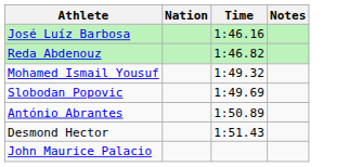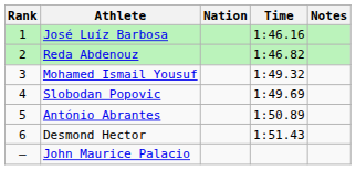 <table class="wikitable sortable" style="text-align:center">
 <tr>
+<th>Rank</th>
 <th>Athlete</th>
 <th>Nation</th>
 <th>Time</th>
 <th>Notes</th>
 </tr>
 <tr style="background:#bbf3bb;">
+<td>1</td>
 <td align=left><a href='#'>José Luíz Barbosa</a></td>
 <td align=left></td>
 <td>1:46.16</td>
 <td></td>
 </tr>
 <tr style="background:#bbf3bb;">
+<td>2</td>
 <td align=left><a href='#'>Reda Abdenouz</a></td>
 <td align=left></td>
 <td>1:46.82</td>
 <td></td>
 </tr>
 <tr>
+<td>3</td>
 <td align=left><a href='#'>Mohamed Ismail Yousuf</a></td>
 <td align=left></td>
 <td>1:49.32</td>
 <td></td>
 </tr>
 <tr>
+<td>4</td>
 <td align=left><a href='#'>Slobodan Popovic</a></td>
 <td align=left></td>
 <td>1:49.69</td>
 <td></td>
 </tr>
 <tr>
+<td>5</td>
 <td align=left><a href='#'>António Abrantes</a></td>
 <td align="left"></td>
 <td>1:50.89</td>
 <td></td>
 </tr>
 <tr>
+<td>6</td>
 <td align=left>Desmond Hector</td>
 <td align="left"></td>
 <td>1:51.43</td>
 <td></td>
 </tr>
 <tr>
+<td data-sort-value=8>—</td>
 <td align=left><a href='#'>John Maurice Palacio</a></td>
 <td align=left></td>
 <td></td>
 <td></td>
 </tr>
 </table>
